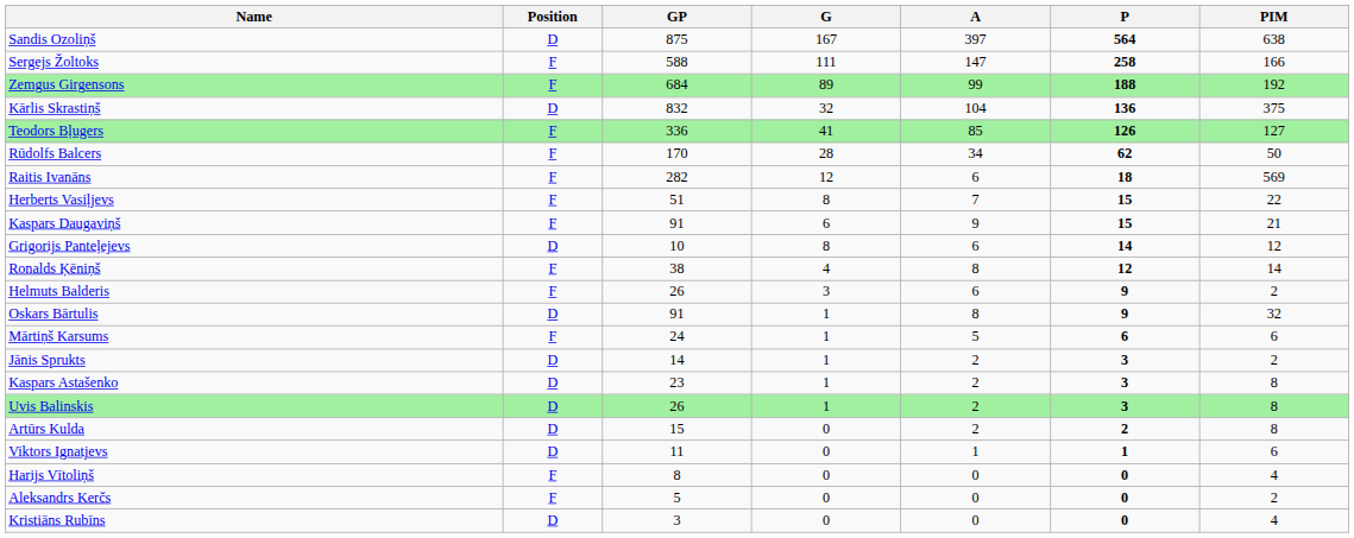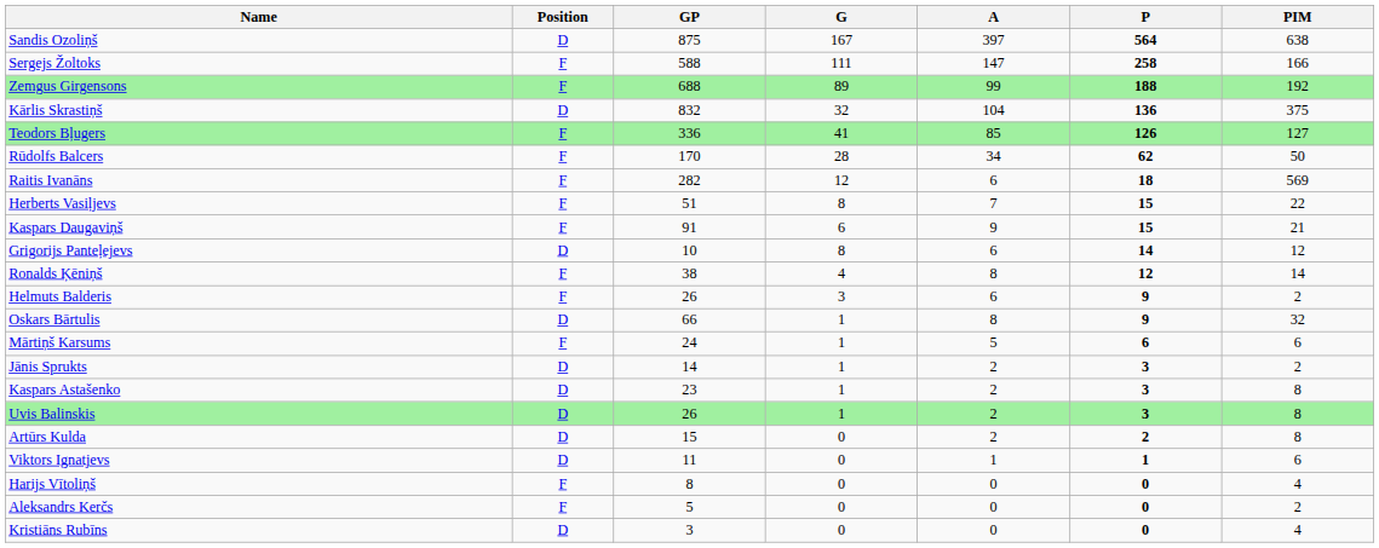 <table class="wikitable sortable" width="75%">
 <tr>
 <th bgcolor="#e0e0e0" width="25%">Name</th>
 <th bgcolor="#e0e0e0" width="5%">Position</th>
 <th bgcolor="#e0e0e0" width="7.5%">GP</th>
 <th bgcolor="#e0e0e0" width="7.5%">G</th>
 <th bgcolor="#e0e0e0" width="7.5%">A</th>
 <th bgcolor="#e0e0e0" width="7.5%">P</th>
 <th bgcolor="#e0e0e0" width="7.5%">PIM</th>
 </tr>
 <tr align="center">
 <td align="left"><a href='#'>Sandis Ozoliņš</a></td>
 <td><a href='#'>D</a></td>
 <td>875</td>
 <td>167</td>
 <td>397</td>
 <td><strong>564</strong></td>
 <td>638</td>
 </tr>
 <tr align="center">
 <td align="left"><a href='#'>Sergejs Žoltoks</a></td>
 <td><a href='#'>F</a></td>
 <td>588</td>
 <td>111</td>
 <td>147</td>
 <td><strong>258</strong></td>
 <td>166</td>
 </tr>
 <tr align="center" bgcolor="#A0F0A0">
 <td align="left"><a href='#'>Zemgus Girgensons</a></td>
 <td><a href='#'>F</a></td>
-<td>684</td>
+<td>688</td>
 <td>89</td>
 <td>99</td>
 <td><strong>188</strong></td>
 <td>192</td>
 </tr>
 <tr align="center">
 <td align="left"><a href='#'>Kārlis Skrastiņš</a></td>
 <td><a href='#'>D</a></td>
 <td>832</td>
 <td>32</td>
 <td>104</td>
 <td><strong>136</strong></td>
 <td>375</td>
 </tr>
 <tr align="center" bgcolor="#A0F0A0">
 <td align="left"><a href='#'>Teodors Bļugers</a></td>
 <td><a href='#'>F</a></td>
 <td>336</td>
 <td>41</td>
 <td>85</td>
 <td><strong>126</strong></td>
 <td>127</td>
 </tr>
 <tr align="center">
 <td align="left"><a href='#'>Rūdolfs Balcers</a></td>
 <td><a href='#'>F</a></td>
 <td>170</td>
 <td>28</td>
 <td>34</td>
 <td><strong>62</strong></td>
 <td>50</td>
 </tr>
 <tr align="center">
 <td align="left"><a href='#'>Raitis Ivanāns</a></td>
 <td><a href='#'>F</a></td>
 <td>282</td>
 <td>12</td>
 <td>6</td>
 <td><strong>18</strong></td>
 <td>569</td>
 </tr>
 <tr align="center">
 <td align="left"><a href='#'>Herberts Vasiļjevs</a></td>
 <td><a href='#'>F</a></td>
 <td>51</td>
 <td>8</td>
 <td>7</td>
 <td><strong>15</strong></td>
 <td>22</td>
 </tr>
 <tr align="center">
 <td align="left"><a href='#'>Kaspars Daugaviņš</a></td>
 <td><a href='#'>F</a></td>
 <td>91</td>
 <td>6</td>
 <td>9</td>
 <td><strong>15</strong></td>
 <td>21</td>
 </tr>
 <tr align="center">
 <td align="left"><a href='#'>Grigorijs Panteļejevs</a></td>
 <td><a href='#'>D</a></td>
 <td>10</td>
 <td>8</td>
 <td>6</td>
 <td><strong>14</strong></td>
 <td>12</td>
 </tr>
 <tr align="center">
 <td align="left"><a href='#'>Ronalds Ķēniņš</a></td>
 <td><a href='#'>F</a></td>
 <td>38</td>
 <td>4</td>
 <td>8</td>
 <td><strong>12</strong></td>
 <td>14</td>
 </tr>
 <tr align="center">
 <td align="left"><a href='#'>Helmuts Balderis</a></td>
 <td><a href='#'>F</a></td>
 <td>26</td>
 <td>3</td>
 <td>6</td>
 <td><strong>9</strong></td>
 <td>2</td>
 </tr>
 <tr align="center">
 <td align="left"><a href='#'>Oskars Bārtulis</a></td>
 <td><a href='#'>D</a></td>
-<td>91</td>
+<td>66</td>
 <td>1</td>
 <td>8</td>
 <td><strong>9</strong></td>
 <td>32</td>
 </tr>
 <tr align="center">
 <td align="left"><a href='#'>Mārtiņš Karsums</a></td>
 <td><a href='#'>F</a></td>
 <td>24</td>
 <td>1</td>
 <td>5</td>
 <td><strong>6</strong></td>
 <td>6</td>
 </tr>
 <tr align="center">
 <td align="left"><a href='#'>Jānis Sprukts</a></td>
 <td><a href='#'>D</a></td>
 <td>14</td>
 <td>1</td>
 <td>2</td>
 <td><strong>3</strong></td>
 <td>2</td>
 </tr>
 <tr align="center">
 <td align="left"><a href='#'>Kaspars Astašenko</a></td>
 <td><a href='#'>D</a></td>
 <td>23</td>
 <td>1</td>
 <td>2</td>
 <td><strong>3</strong></td>
 <td>8</td>
 </tr>
 <tr align="center" bgcolor="#A0F0A0">
 <td align="left"><a href='#'>Uvis Balinskis</a></td>
 <td><a href='#'>D</a></td>
 <td>26</td>
 <td>1</td>
 <td>2</td>
 <td><strong>3</strong></td>
 <td>8</td>
 </tr>
 <tr align="center">
 <td align="left"><a href='#'>Artūrs Kulda</a></td>
 <td><a href='#'>D</a></td>
 <td>15</td>
 <td>0</td>
 <td>2</td>
 <td><strong>2</strong></td>
 <td>8</td>
 </tr>
 <tr align="center">
 <td align="left"><a href='#'>Viktors Ignatjevs</a></td>
 <td><a href='#'>D</a></td>
 <td>11</td>
 <td>0</td>
 <td>1</td>
 <td><strong>1</strong></td>
 <td>6</td>
 </tr>
 <tr align="center">
 <td align="left"><a href='#'>Harijs Vītoliņš</a></td>
 <td><a href='#'>F</a></td>
 <td>8</td>
 <td>0</td>
 <td>0</td>
 <td><strong>0</strong></td>
 <td>4</td>
 </tr>
 <tr align="center">
 <td align="left"><a href='#'>Aleksandrs Kerčs</a></td>
 <td><a href='#'>F</a></td>
 <td>5</td>
 <td>0</td>
 <td>0</td>
 <td><strong>0</strong></td>
 <td>2</td>
 </tr>
 <tr align="center">
 <td align="left"><a href='#'>Kristiāns Rubīns</a></td>
 <td><a href='#'>D</a></td>
 <td>3</td>
 <td>0</td>
 <td>0</td>
 <td><strong>0</strong></td>
 <td>4</td>
 </tr>
 </table>
